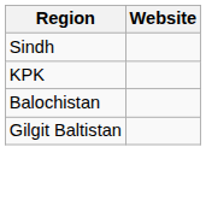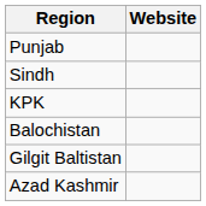 <table class="wikitable">
 <tr>
 <th>Region</th>
 <th>Website</th>
+</tr>
+<tr>
+<td>Punjab</td>
+<td></td>
 </tr>
 <tr>
 <td>Sindh</td>
 <td></td>
 </tr>
 <tr>
 <td>KPK</td>
 <td></td>
 </tr>
 <tr>
 <td>Balochistan</td>
 <td></td>
 </tr>
 <tr>
 <td>Gilgit Baltistan</td>
 <td></td>
 </tr>
+<tr>
+<td>Azad Kashmir</td>
+<td></td>
+</tr>
 </table>
